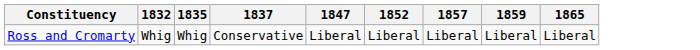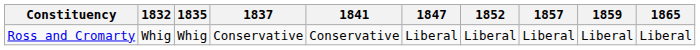 <table class=wikitable sortable>
 <tr>
 <th>Constituency</th>
 <th>1832</th>
 <th>1835</th>
 <th>1837</th>
+<th>1841</th>
 <th>1847</th>
 <th>1852</th>
 <th>1857</th>
 <th>1859</th>
 <th>1865</th>
 </tr>
 <tr>
 <td><a href='#'>Ross and Cromarty</a></td>
 <td bgcolor=>Whig</td>
 <td bgcolor=>Whig</td>
 <td bgcolor=>Conservative</td>
+<td bgcolor=>Conservative</td>
 <td bgcolor=>Liberal</td>
 <td bgcolor=>Liberal</td>
 <td bgcolor=>Liberal</td>
 <td bgcolor=>Liberal</td>
 <td bgcolor=>Liberal</td>
 </tr>
 </table>
